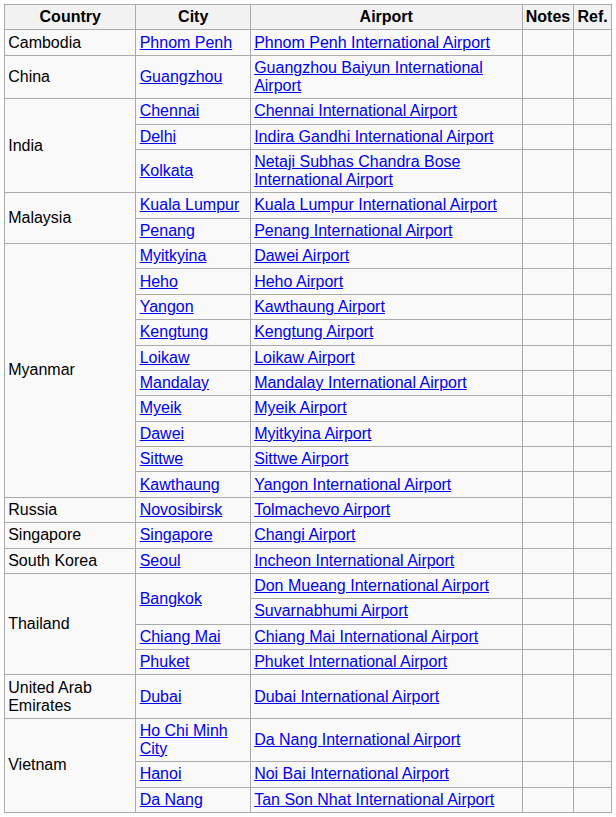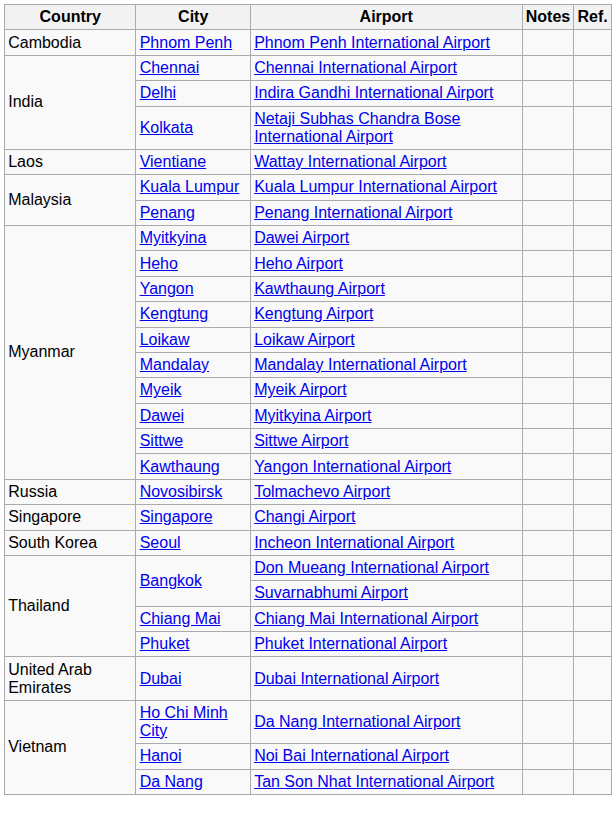 <table class="wikitable sortable">
 <tr>
 <th>Country</th>
 <th>City</th>
 <th>Airport</th>
 <th>Notes</th>
 <th class="unsortable">Ref.</th>
 </tr>
 <tr>
 <td>Cambodia</td>
 <td><a href='#'>Phnom Penh</a></td>
 <td><a href='#'>Phnom Penh International Airport</a></td>
-<td align=center></td>
-<td align=center></td>
-</tr>
-<tr>
-<td>China</td>
-<td><a href='#'>Guangzhou</a></td>
-<td><a href='#'>Guangzhou Baiyun International Airport</a></td>
 <td align=center></td>
 <td align=center></td>
 </tr>
 <tr>
 <td rowspan="3">India</td>
 <td><a href='#'>Chennai</a></td>
 <td><a href='#'>Chennai International Airport</a></td>
 <td align=center></td>
 <td align=center></td>
 </tr>
 <tr>
 <td><a href='#'>Delhi</a></td>
 <td><a href='#'>Indira Gandhi International Airport</a></td>
 <td align=center></td>
 <td align=center></td>
 </tr>
 <tr>
 <td><a href='#'>Kolkata</a></td>
 <td><a href='#'>Netaji Subhas Chandra Bose International Airport</a></td>
+<td align=center></td>
+<td align=center></td>
+</tr>
+<tr>
+<td>Laos</td>
+<td><a href='#'>Vientiane</a></td>
+<td><a href='#'>Wattay International Airport</a></td>
 <td align=center></td>
 <td align=center></td>
 </tr>
 <tr>
 <td rowspan="2">Malaysia</td>
 <td><a href='#'>Kuala Lumpur</a></td>
 <td><a href='#'>Kuala Lumpur International Airport</a></td>
 <td align=center></td>
 <td align=center></td>
 </tr>
 <tr>
 <td><a href='#'>Penang</a></td>
 <td><a href='#'>Penang International Airport</a></td>
 <td align=center></td>
 <td align=center></td>
 </tr>
 <tr>
 <td rowspan="10">Myanmar</td>
 <td><a href='#'>Myitkyina</a></td>
 <td><a href='#'>Dawei Airport</a></td>
 <td align=center></td>
 <td align=center></td>
 </tr>
 <tr>
 <td><a href='#'>Heho</a></td>
 <td><a href='#'>Heho Airport</a></td>
 <td align=center></td>
 <td align=center></td>
 </tr>
 <tr>
 <td><a href='#'>Yangon</a></td>
 <td><a href='#'>Kawthaung Airport</a></td>
 <td align=center></td>
 <td align=center></td>
 </tr>
 <tr>
 <td><a href='#'>Kengtung</a></td>
 <td><a href='#'>Kengtung Airport</a></td>
 <td align=center></td>
 <td align=center></td>
 </tr>
 <tr>
 <td><a href='#'>Loikaw</a></td>
 <td><a href='#'>Loikaw Airport</a></td>
 <td align=center></td>
 </tr>
 <tr>
 <td><a href='#'>Mandalay</a></td>
 <td><a href='#'>Mandalay International Airport</a></td>
 <td></td>
 <td align=center></td>
 </tr>
 <tr>
 <td><a href='#'>Myeik</a></td>
 <td><a href='#'>Myeik Airport</a></td>
 <td align=center></td>
 <td align=center></td>
 </tr>
 <tr>
 <td><a href='#'>Dawei</a></td>
 <td><a href='#'>Myitkyina Airport</a></td>
 <td align=center></td>
 <td align=center></td>
 </tr>
 <tr>
 <td><a href='#'>Sittwe</a></td>
 <td><a href='#'>Sittwe Airport</a></td>
 <td align=center></td>
 <td align=center></td>
 </tr>
 <tr>
 <td><a href='#'>Kawthaung</a></td>
 <td><a href='#'>Yangon International Airport</a></td>
 <td></td>
 <td align=center></td>
 </tr>
 <tr>
 <td>Russia</td>
 <td><a href='#'>Novosibirsk</a></td>
 <td><a href='#'>Tolmachevo Airport</a></td>
 <td></td>
 <td align=center></td>
 </tr>
 <tr>
 <td>Singapore</td>
 <td><a href='#'>Singapore</a></td>
 <td><a href='#'>Changi Airport</a></td>
 <td align=center></td>
 <td align=center></td>
 </tr>
 <tr>
 <td>South Korea</td>
 <td><a href='#'>Seoul</a></td>
 <td><a href='#'>Incheon International Airport</a></td>
 <td align=center></td>
 <td align=center></td>
 </tr>
 <tr>
 <td rowspan="4">Thailand</td>
 <td rowspan="2"><a href='#'>Bangkok</a></td>
 <td><a href='#'>Don Mueang International Airport</a></td>
 <td align=center></td>
 <td align=center></td>
 </tr>
 <tr>
 <td><a href='#'>Suvarnabhumi Airport</a></td>
 <td align=center></td>
 <td align=center></td>
 </tr>
 <tr>
 <td><a href='#'>Chiang Mai</a></td>
 <td><a href='#'>Chiang Mai International Airport</a></td>
 <td align=center></td>
 <td align=center></td>
 </tr>
 <tr>
 <td><a href='#'>Phuket</a></td>
 <td><a href='#'>Phuket International Airport</a></td>
 <td align=center></td>
 <td align=center></td>
 </tr>
 <tr>
 <td>United Arab Emirates</td>
 <td><a href='#'>Dubai</a></td>
 <td><a href='#'>Dubai International Airport</a></td>
 <td align=center></td>
 <td align=center></td>
 </tr>
 <tr>
 <td rowspan="3">Vietnam</td>
 <td><a href='#'>Ho Chi Minh City</a></td>
 <td><a href='#'>Da Nang International Airport</a></td>
 <td></td>
 <td align=center></td>
 </tr>
 <tr>
 <td><a href='#'>Hanoi</a></td>
 <td><a href='#'>Noi Bai International Airport</a></td>
 <td align=center></td>
 <td align=center></td>
 </tr>
 <tr>
 <td><a href='#'>Da Nang</a></td>
 <td><a href='#'>Tan Son Nhat International Airport</a></td>
 <td align=center></td>
 <td align=center></td>
 </tr>
 <tr>
 </tr>
 </table>
